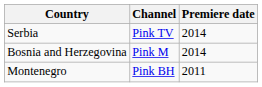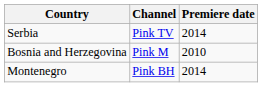 <table class="wikitable sortable">
 <tr>
 <th>Country</th>
 <th>Channel</th>
 <th>Premiere date</th>
 </tr>
 <tr>
 <td>Serbia</td>
 <td><a href='#'>Pink TV</a></td>
 <td>2014</td>
 </tr>
 <tr>
 <td>Bosnia and Herzegovina</td>
 <td><a href='#'>Pink M</a></td>
-<td>2014</td>
+<td>2010</td>
 </tr>
 <tr>
 <td>Montenegro</td>
 <td><a href='#'>Pink BH</a></td>
-<td>2011</td>
+<td>2014</td>
 </tr>
 </table>
